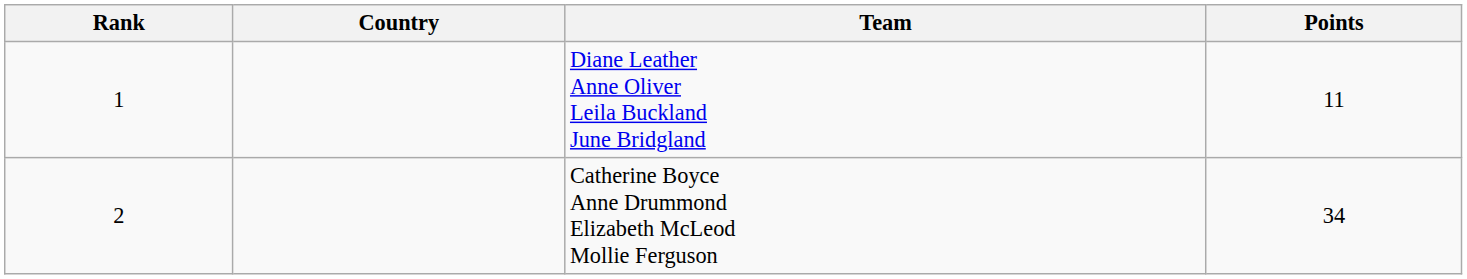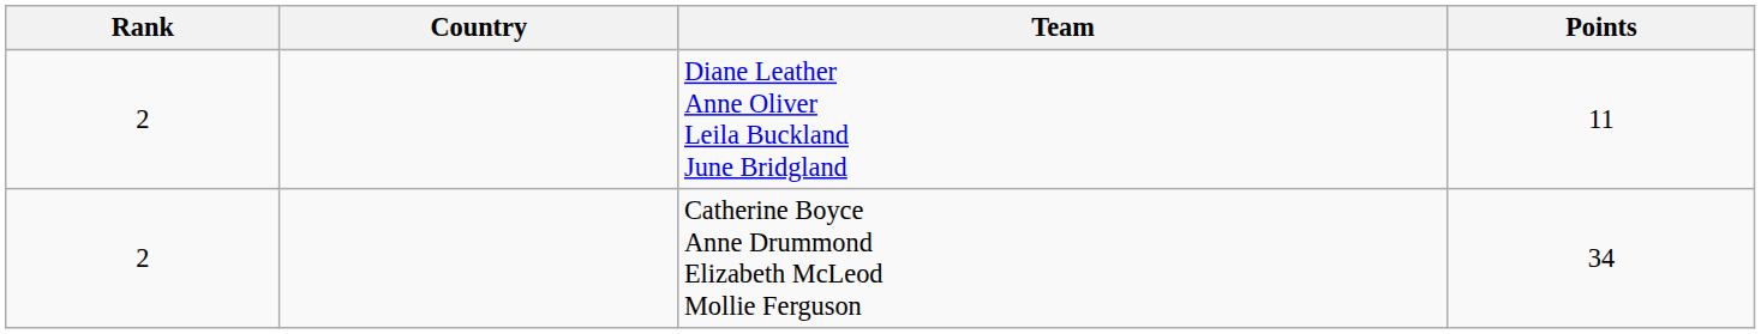 <table class="wikitable sortable" style=" text-align:center; font-size:95%;" width="50%">
 <tr>
 <th>Rank</th>
 <th>Country</th>
 <th>Team</th>
 <th>Points</th>
 </tr>
 <tr>
-<td align=center>1</td>
+<td align=center>2</td>
 <td align=left></td>
 <td align=left><a href='#'>Diane Leather</a><br><a href='#'>Anne Oliver</a><br><a href='#'>Leila Buckland</a><br><a href='#'>June Bridgland</a></td>
 <td>11</td>
 </tr>
 <tr>
 <td align=center>2</td>
 <td align=left></td>
 <td align=left>Catherine Boyce<br>Anne Drummond<br>Elizabeth McLeod<br>Mollie Ferguson</td>
 <td>34</td>
 </tr>
 </table>
